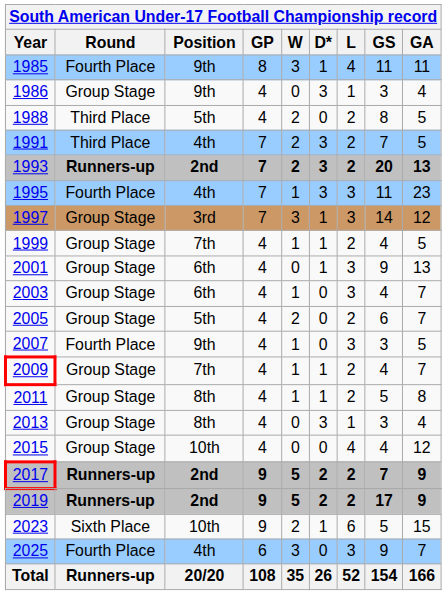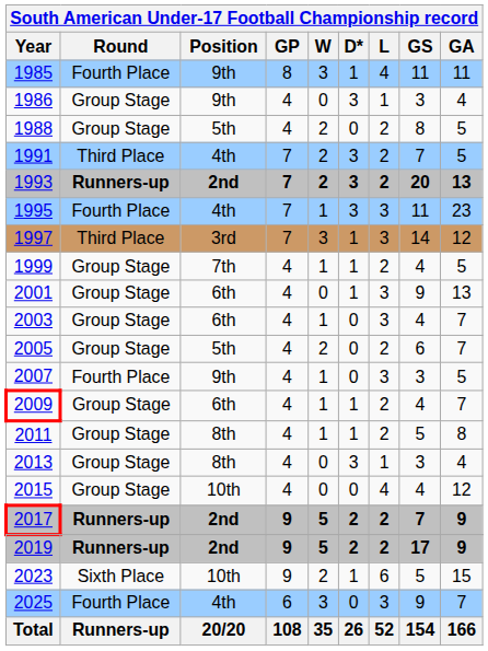 <table class="wikitable" style="text-align: center;">
 <tr>
 <th colspan=9><a href='#'>South American Under-17 Football Championship record</a></th>
 </tr>
 <tr>
 <th>Year</th>
 <th>Round</th>
 <th>Position</th>
 <th>GP</th>
 <th>W</th>
 <th>D*</th>
 <th>L</th>
 <th>GS</th>
 <th>GA</th>
 </tr>
 <tr style="background:#9ACDFF">
 <td> <a href='#'>1985</a></td>
 <td>Fourth Place</td>
 <td>9th</td>
 <td>8</td>
 <td>3</td>
 <td>1</td>
 <td>4</td>
 <td>11</td>
 <td>11</td>
 </tr>
 <tr>
 <td> <a href='#'>1986</a></td>
 <td>Group Stage</td>
 <td>9th</td>
 <td>4</td>
 <td>0</td>
 <td>3</td>
 <td>1</td>
 <td>3</td>
 <td>4</td>
 </tr>
 <tr>
 <td> <a href='#'>1988</a></td>
-<td>Third Place</td>
+<td>Group Stage</td>
 <td>5th</td>
 <td>4</td>
 <td>2</td>
 <td>0</td>
 <td>2</td>
 <td>8</td>
 <td>5</td>
 </tr>
 <tr style="background:#9ACDFF">
 <td> <a href='#'>1991</a></td>
 <td>Third Place</td>
 <td>4th</td>
 <td>7</td>
 <td>2</td>
 <td>3</td>
 <td>2</td>
 <td>7</td>
 <td>5</td>
 </tr>
 <tr bgcolor=silver>
 <td> <a href='#'>1993</a></td>
 <td><strong>Runners-up</strong></td>
 <td><strong>2nd</strong></td>
 <td><strong>7</strong></td>
 <td><strong>2</strong></td>
 <td><strong>3</strong></td>
 <td><strong>2</strong></td>
 <td><strong>20</strong></td>
 <td><strong>13</strong></td>
 </tr>
 <tr style="background:#9ACDFF">
 <td> <a href='#'>1995</a></td>
 <td>Fourth Place</td>
 <td>4th</td>
 <td>7</td>
 <td>1</td>
 <td>3</td>
 <td>3</td>
 <td>11</td>
 <td>23</td>
 </tr>
 <tr bgcolor=cc9966>
 <td> <a href='#'>1997</a></td>
-<td>Group Stage</td>
+<td>Third Place</td>
 <td>3rd</td>
 <td>7</td>
 <td>3</td>
 <td>1</td>
 <td>3</td>
 <td>14</td>
 <td>12</td>
 </tr>
 <tr>
 <td> <a href='#'>1999</a></td>
 <td>Group Stage</td>
 <td>7th</td>
 <td>4</td>
 <td>1</td>
 <td>1</td>
 <td>2</td>
 <td>4</td>
 <td>5</td>
 </tr>
 <tr>
 <td> <a href='#'>2001</a></td>
 <td>Group Stage</td>
 <td>6th</td>
 <td>4</td>
 <td>0</td>
 <td>1</td>
 <td>3</td>
 <td>9</td>
 <td>13</td>
 </tr>
 <tr>
 <td> <a href='#'>2003</a></td>
 <td>Group Stage</td>
 <td>6th</td>
 <td>4</td>
 <td>1</td>
 <td>0</td>
 <td>3</td>
 <td>4</td>
 <td>7</td>
 </tr>
 <tr>
 <td> <a href='#'>2005</a></td>
 <td>Group Stage</td>
 <td>5th</td>
 <td>4</td>
 <td>2</td>
 <td>0</td>
 <td>2</td>
 <td>6</td>
 <td>7</td>
 </tr>
 <tr>
 <td> <a href='#'>2007</a></td>
 <td>Fourth Place</td>
 <td>9th</td>
 <td>4</td>
 <td>1</td>
 <td>0</td>
 <td>3</td>
 <td>3</td>
 <td>5</td>
 </tr>
 <tr>
 <td style="border: 3px solid red"> <a href='#'>2009</a></td>
 <td>Group Stage</td>
-<td>7th</td>
+<td>6th</td>
 <td>4</td>
 <td>1</td>
 <td>1</td>
 <td>2</td>
 <td>4</td>
 <td>7</td>
 </tr>
 <tr>
 <td> <a href='#'>2011</a></td>
 <td>Group Stage</td>
 <td>8th</td>
 <td>4</td>
 <td>1</td>
 <td>1</td>
 <td>2</td>
 <td>5</td>
 <td>8</td>
 </tr>
 <tr>
 <td> <a href='#'>2013</a></td>
 <td>Group Stage</td>
 <td>8th</td>
 <td>4</td>
 <td>0</td>
 <td>3</td>
 <td>1</td>
 <td>3</td>
 <td>4</td>
 </tr>
 <tr>
 <td> <a href='#'>2015</a></td>
 <td>Group Stage</td>
 <td>10th</td>
 <td>4</td>
 <td>0</td>
 <td>0</td>
 <td>4</td>
 <td>4</td>
 <td>12</td>
 </tr>
 <tr bgcolor=silver>
 <td style="border: 3px solid red"> <a href='#'>2017</a></td>
 <td><strong>Runners-up</strong></td>
 <td><strong>2nd</strong></td>
 <td><strong>9</strong></td>
 <td><strong>5</strong></td>
 <td><strong>2</strong></td>
 <td><strong>2</strong></td>
 <td><strong>7</strong></td>
 <td><strong>9</strong></td>
 </tr>
 <tr>
 </tr>
 <tr bgcolor=silver>
 <td> <a href='#'>2019</a></td>
 <td><strong>Runners-up</strong></td>
 <td><strong>2nd</strong></td>
 <td><strong>9</strong></td>
 <td><strong>5</strong></td>
 <td><strong>2</strong></td>
 <td><strong>2</strong></td>
 <td><strong>17</strong></td>
 <td><strong>9</strong></td>
 </tr>
 <tr>
 <td> <a href='#'>2023</a></td>
 <td>Sixth Place</td>
 <td>10th</td>
 <td>9</td>
 <td>2</td>
 <td>1</td>
 <td>6</td>
 <td>5</td>
 <td>15</td>
 </tr>
 <tr style="background:#9ACDFF">
 <td> <a href='#'>2025</a></td>
 <td>Fourth Place</td>
 <td>4th</td>
 <td>6</td>
 <td>3</td>
 <td>0</td>
 <td>3</td>
 <td>9</td>
 <td>7</td>
 </tr>
 <tr>
 <th>Total</th>
 <th>Runners-up</th>
 <th>20/20</th>
 <th>108</th>
 <th>35</th>
 <th>26</th>
 <th>52</th>
 <th>154</th>
 <th>166</th>
 </tr>
 </table>
